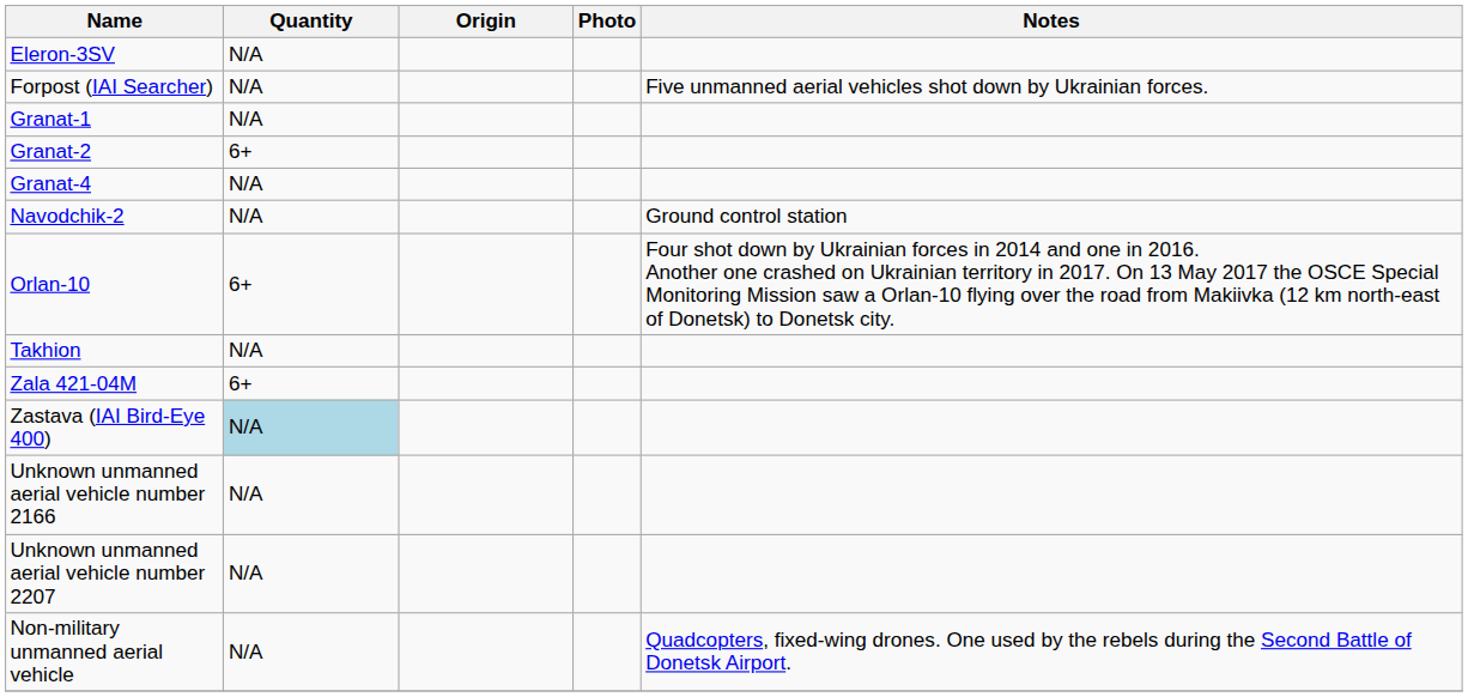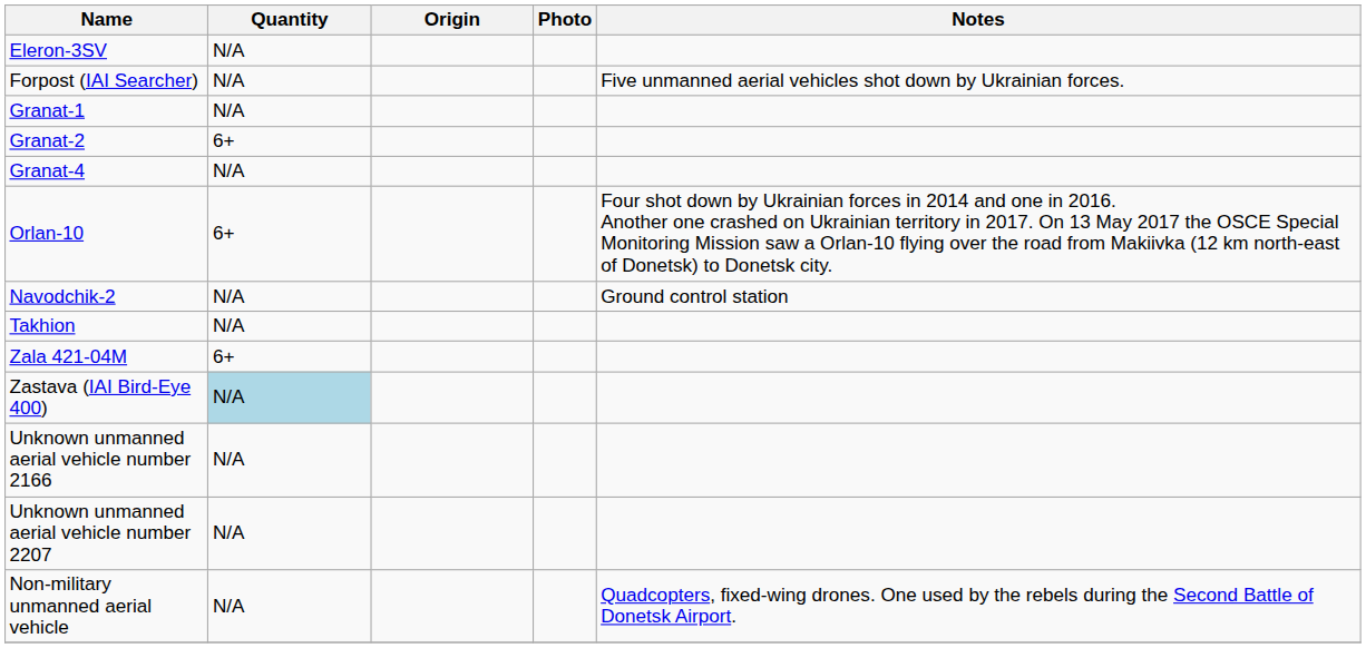 <table class="wikitable" style="width:90%;">
 <tr>
 <th style="width:15%;">Name</th>
 <th style="width:12%;">Quantity</th>
 <th style="width:12%;">Origin</th>
 <th>Photo</th>
 <th>Notes</th>
 </tr>
 <tr>
 <td><a href='#'>Eleron-3SV</a></td>
 <td>N/A</td>
 <td></td>
 <td></td>
 <td></td>
 </tr>
 <tr>
 <td>Forpost (<a href='#'>IAI Searcher</a>)</td>
 <td>N/A</td>
 <td><br></td>
 <td></td>
 <td>Five unmanned aerial vehicles shot down by Ukrainian forces.</td>
 </tr>
 <tr>
 <td><a href='#'>Granat-1</a></td>
 <td>N/A</td>
 <td></td>
 <td></td>
 <td></td>
 </tr>
 <tr>
 <td><a href='#'>Granat-2</a></td>
 <td>6+</td>
 <td></td>
 <td></td>
 <td></td>
 </tr>
 <tr>
 <td><a href='#'>Granat-4</a></td>
 <td>N/A</td>
 <td></td>
 <td></td>
 <td></td>
 </tr>
 <tr>
+<td><a href='#'>Orlan-10</a></td>
+<td>6+</td>
+<td></td>
+<td></td>
+<td>Four shot down by Ukrainian forces in 2014 and one in 2016.<br>Another one crashed on Ukrainian territory in 2017. On 13 May 2017 the OSCE Special Monitoring Mission saw a Orlan-10 flying over the road from Makiivka (12 km north-east of Donetsk) to Donetsk city.</td>
+</tr>
+<tr>
 <td><a href='#'>Navodchik-2</a></td>
 <td>N/A</td>
 <td></td>
 <td></td>
 <td>Ground control station</td>
-</tr>
-<tr>
-<td><a href='#'>Orlan-10</a></td>
-<td>6+</td>
-<td></td>
-<td></td>
-<td>Four shot down by Ukrainian forces in 2014 and one in 2016.<br>Another one crashed on Ukrainian territory in 2017. On 13 May 2017 the OSCE Special Monitoring Mission saw a Orlan-10 flying over the road from Makiivka (12 km north-east of Donetsk) to Donetsk city.</td>
 </tr>
 <tr>
 <td><a href='#'>Takhion</a></td>
 <td>N/A</td>
 <td></td>
 <td></td>
 <td></td>
 </tr>
 <tr>
 <td><a href='#'>Zala 421-04M</a></td>
 <td>6+</td>
 <td></td>
 <td></td>
 </tr>
 <tr>
 <td>Zastava (<a href='#'>IAI Bird-Eye 400</a>)</td>
 <td style="background: lightblue;">N/A</td>
 <td><br></td>
 <td></td>
 <td></td>
 </tr>
 <tr>
 <td>Unknown unmanned aerial vehicle number 2166</td>
 <td>N/A</td>
 <td></td>
 <td></td>
 <td></td>
 </tr>
 <tr>
 <td>Unknown unmanned aerial vehicle number 2207</td>
 <td>N/A</td>
 <td></td>
 <td></td>
 <td></td>
 </tr>
 <tr>
 <td>Non-military unmanned aerial vehicle</td>
 <td>N/A</td>
 <td></td>
 <td></td>
 <td><a href='#'>Quadcopters</a>, fixed-wing drones. One used by the rebels during the <a href='#'>Second Battle of Donetsk Airport</a>.</td>
 </tr>
 <tr>
 </tr>
 </table>
